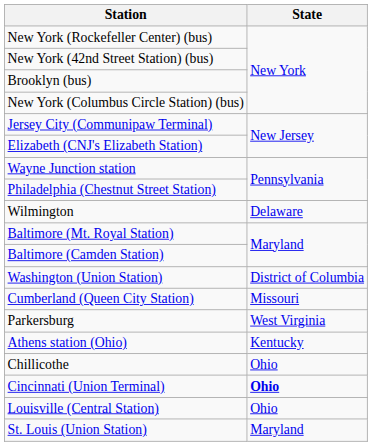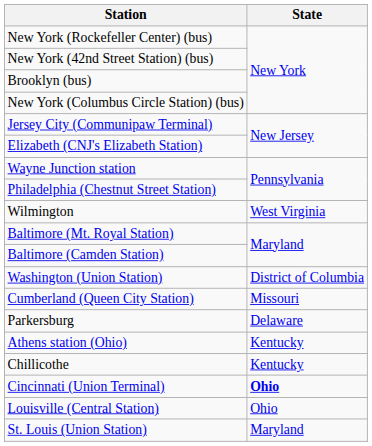 <table class="wikitable">
 <tr>
 <th>Station</th>
 <th>State</th>
 </tr>
 <tr>
 <td>New York (Rockefeller Center) (bus)</td>
 <td rowspan="4"><a href='#'>New York</a></td>
 </tr>
 <tr>
 <td>New York (42nd Street Station) (bus)</td>
 </tr>
 <tr>
 <td>Brooklyn (bus)</td>
 </tr>
 <tr>
 <td>New York (Columbus Circle Station) (bus)</td>
 </tr>
 <tr>
 <td><a href='#'>Jersey City (Communipaw Terminal)</a></td>
 <td rowspan="2"><a href='#'>New Jersey</a></td>
 </tr>
 <tr>
 <td><a href='#'>Elizabeth (CNJ's Elizabeth Station)</a></td>
 </tr>
 <tr>
 <td><a href='#'>Wayne Junction station</a></td>
 <td rowspan="2"><a href='#'>Pennsylvania</a></td>
 </tr>
 <tr>
 <td><a href='#'>Philadelphia (Chestnut Street Station)</a></td>
 </tr>
 <tr>
 <td>Wilmington</td>
-<td><a href='#'>Delaware</a></td>
+<td><a href='#'>West Virginia</a></td>
 </tr>
 <tr>
 <td><a href='#'>Baltimore (Mt. Royal Station)</a></td>
 <td rowspan="2"><a href='#'>Maryland</a></td>
 </tr>
 <tr>
 <td><a href='#'>Baltimore (Camden Station)</a></td>
 </tr>
 <tr>
 <td><a href='#'>Washington (Union Station)</a></td>
 <td><a href='#'>District of Columbia</a></td>
 </tr>
 <tr>
 <td><a href='#'>Cumberland (Queen City Station)</a></td>
 <td><a href='#'>Missouri</a></td>
 </tr>
 <tr>
 <td>Parkersburg</td>
-<td><a href='#'>West Virginia</a></td>
+<td><a href='#'>Delaware</a></td>
 </tr>
 <tr>
 <td><a href='#'>Athens station (Ohio)</a></td>
 <td><a href='#'>Kentucky</a></td>
 </tr>
 <tr>
 <td>Chillicothe</td>
-<td><a href='#'>Ohio</a></td>
+<td><a href='#'>Kentucky</a></td>
 </tr>
 <tr>
 <td><a href='#'>Cincinnati (Union Terminal)</a></td>
 <td><strong><a href='#'>Ohio</a></strong></td>
 </tr>
 <tr>
 <td><a href='#'>Louisville (Central Station)</a></td>
 <td><a href='#'>Ohio</a></td>
 </tr>
 <tr>
 <td><a href='#'>St. Louis (Union Station)</a></td>
 <td><a href='#'>Maryland</a></td>
 </tr>
 </table>
